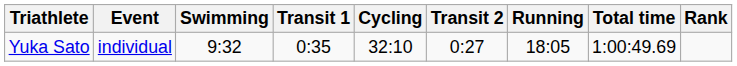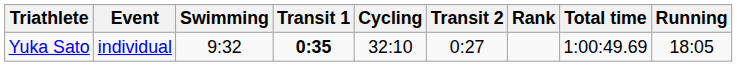 <table class="wikitable" border="1">
 <tr>
 <th>Triathlete</th>
 <th>Event</th>
 <th>Swimming</th>
 <th>Transit 1</th>
 <th>Cycling</th>
 <th>Transit 2</th>
+<th>Rank</th>
+<th>Total time</th>
 <th>Running</th>
-<th>Total time</th>
-<th>Rank</th>
 </tr>
 <tr>
 <td><a href='#'>Yuka Sato</a></td>
 <td><a href='#'>individual</a></td>
 <td align=center>9:32</td>
-<td align=center>0:35</td>
+<td align=center><strong>0:35</strong></td>
 <td align=center>32:10</td>
 <td align=center>0:27</td>
+<td align=center></td>
+<td align=center>1:00:49.69</td>
 <td align=center>18:05</td>
-<td align=center>1:00:49.69</td>
-<td align=center></td>
 </tr>
 </table>
